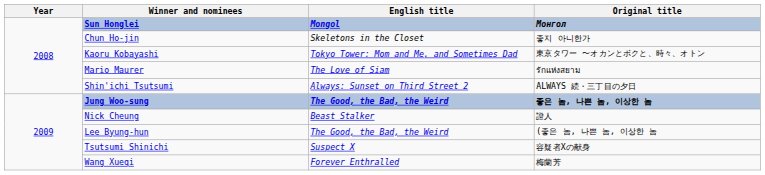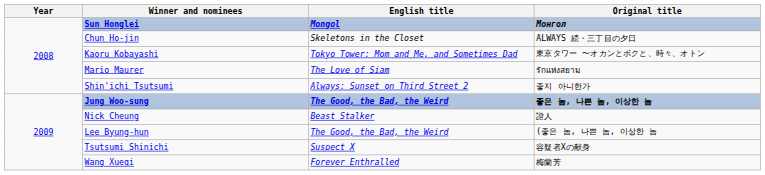 <table class="wikitable" width="95%" cellpadding="5">
 <tr>
 <th width="100"><strong>Year</strong></th>
 <th width="300"><strong>Winner and nominees</strong></th>
 <th width="300"><strong>English title</strong></th>
 <th width="300"><strong>Original title</strong></th>
 </tr>
 <tr>
 <td rowspan="5" style="text-align:center;"><a href='#'>2008</a></td>
 <td style="background:#B0C4DE;"> <strong><a href='#'>Sun Honglei</a></strong></td>
 <td style="background:#B0C4DE;"><strong><em><a href='#'>Mongol</a></em></strong></td>
 <td style="background:#B0C4DE;"><strong><em>Монгол</em></strong></td>
 </tr>
 <tr>
 <td> <a href='#'>Chun Ho-jin</a></td>
 <td><em>Skeletons in the Closet</em></td>
-<td>좋지 아니한가</td>
+<td>ALWAYS 続・三丁目の夕日</td>
 </tr>
 <tr>
 <td> <a href='#'>Kaoru Kobayashi</a></td>
 <td><em><a href='#'>Tokyo Tower: Mom and Me, and Sometimes Dad</a></em></td>
 <td>東京タワー 〜オカンとボクと、時々、オトン</td>
 </tr>
 <tr>
 <td> <a href='#'>Mario Maurer</a></td>
 <td><em><a href='#'>The Love of Siam</a></em></td>
 <td>รักแห่งสยาม</td>
 </tr>
 <tr>
 <td> <a href='#'>Shin'ichi Tsutsumi</a></td>
 <td><em><a href='#'>Always: Sunset on Third Street 2</a></em></td>
-<td>ALWAYS 続・三丁目の夕日</td>
+<td>좋지 아니한가</td>
 </tr>
 <tr>
 <td rowspan="5" style="text-align:center;"><a href='#'>2009</a></td>
 <td style="background:#B0C4DE;"> <strong><a href='#'>Jung Woo-sung</a></strong></td>
 <td style="background:#B0C4DE;"><strong><em><a href='#'>The Good, the Bad, the Weird</a></em></strong></td>
 <td style="background:#B0C4DE;"><strong>좋은 놈, 나쁜 놈, 이상한 놈</strong></td>
 </tr>
 <tr>
 <td> <a href='#'>Nick Cheung</a></td>
 <td><em><a href='#'>Beast Stalker</a></em></td>
 <td>證人</td>
 </tr>
 <tr>
 <td> <a href='#'>Lee Byung-hun</a></td>
 <td><em><a href='#'>The Good, the Bad, the Weird</a></em></td>
 <td>(좋은 놈, 나쁜 놈, 이상한 놈</td>
 </tr>
 <tr>
 <td> <a href='#'>Tsutsumi Shinichi</a></td>
 <td><em><a href='#'>Suspect X</a></em></td>
 <td>容疑者Xの献身</td>
 </tr>
 <tr>
 <td> <a href='#'>Wang Xueqi</a></td>
 <td><em><a href='#'>Forever Enthralled</a></em></td>
 <td>梅蘭芳</td>
 </tr>
 </table>
